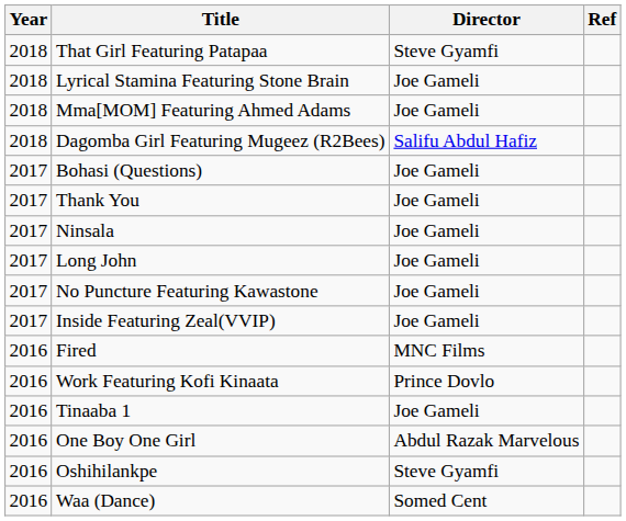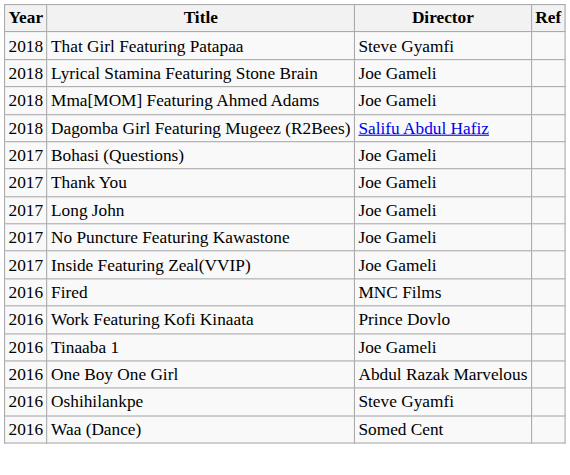 <table class="wikitable">
 <tr>
 <th>Year</th>
 <th>Title</th>
 <th>Director</th>
 <th>Ref</th>
 </tr>
 <tr>
 <td>2018</td>
 <td>That Girl Featuring Patapaa</td>
 <td>Steve Gyamfi</td>
 <td></td>
 </tr>
 <tr>
 <td>2018</td>
 <td>Lyrical Stamina Featuring Stone Brain</td>
 <td>Joe Gameli</td>
 <td></td>
 </tr>
 <tr>
 <td>2018</td>
 <td>Mma[MOM] Featuring Ahmed Adams</td>
 <td>Joe Gameli</td>
 <td></td>
 </tr>
 <tr>
 <td>2018</td>
 <td>Dagomba Girl Featuring Mugeez (R2Bees)</td>
 <td><a href='#'>Salifu Abdul Hafiz</a></td>
 <td></td>
 </tr>
 <tr>
 <td>2017</td>
 <td>Bohasi (Questions)</td>
 <td>Joe Gameli</td>
 <td></td>
 </tr>
 <tr>
 <td>2017</td>
 <td>Thank You</td>
-<td>Joe Gameli</td>
-<td></td>
-</tr>
-<tr>
-<td>2017</td>
-<td>Ninsala</td>
 <td>Joe Gameli</td>
 <td></td>
 </tr>
 <tr>
 <td>2017</td>
 <td>Long John</td>
 <td>Joe Gameli</td>
 <td></td>
 </tr>
 <tr>
 <td>2017</td>
 <td>No Puncture Featuring Kawastone</td>
 <td>Joe Gameli</td>
 <td></td>
 </tr>
 <tr>
 <td>2017</td>
 <td>Inside Featuring Zeal(VVIP)</td>
 <td>Joe Gameli</td>
 <td></td>
 </tr>
 <tr>
 <td>2016</td>
 <td>Fired</td>
 <td>MNC Films</td>
 <td></td>
 </tr>
 <tr>
 <td>2016</td>
 <td>Work Featuring Kofi Kinaata</td>
 <td>Prince Dovlo</td>
 <td></td>
 </tr>
 <tr>
 <td>2016</td>
 <td>Tinaaba 1</td>
 <td>Joe Gameli</td>
 <td></td>
 </tr>
 <tr>
 <td>2016</td>
 <td>One Boy One Girl</td>
 <td>Abdul Razak Marvelous</td>
 <td></td>
 </tr>
 <tr>
 <td>2016</td>
 <td>Oshihilankpe</td>
 <td>Steve Gyamfi</td>
 <td></td>
 </tr>
 <tr>
 <td>2016</td>
 <td>Waa (Dance)</td>
 <td>Somed Cent</td>
 <td></td>
 </tr>
 </table>
